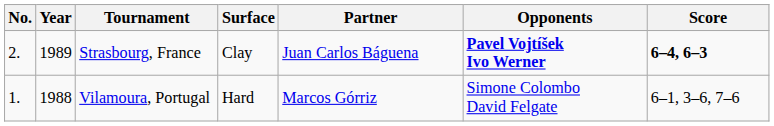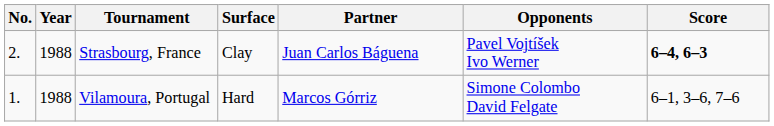 <table class="sortable wikitable" style=font-size:97%>
 <tr>
 <th style="width:20px" class="unsortable">No.</th>
 <th style="width:30px">Year</th>
 <th style="width:130px">Tournament</th>
 <th style="width:50px">Surface</th>
 <th style="width:170px">Partner</th>
 <th style="width:170px">Opponents</th>
 <th style="width:110px" class="unsortable">Score</th>
 </tr>
 <tr>
 <td>2.</td>
-<td>1989</td>
+<td>1988</td>
 <td><a href='#'>Strasbourg</a>, France</td>
 <td>Clay</td>
 <td> <a href='#'>Juan Carlos Báguena</a></td>
-<td><strong> <a href='#'>Pavel Vojtíšek</a><br> <a href='#'>Ivo Werner</a></strong></td>
+<td> <a href='#'>Pavel Vojtíšek</a><br> <a href='#'>Ivo Werner</a></td>
 <td><strong>6–4, 6–3</strong></td>
 </tr>
 <tr>
 <td>1.</td>
 <td>1988</td>
 <td><a href='#'>Vilamoura</a>, Portugal</td>
 <td>Hard</td>
 <td> <a href='#'>Marcos Górriz</a></td>
 <td> <a href='#'>Simone Colombo</a><br> <a href='#'>David Felgate</a></td>
 <td>6–1, 3–6, 7–6</td>
 </tr>
 </table>
